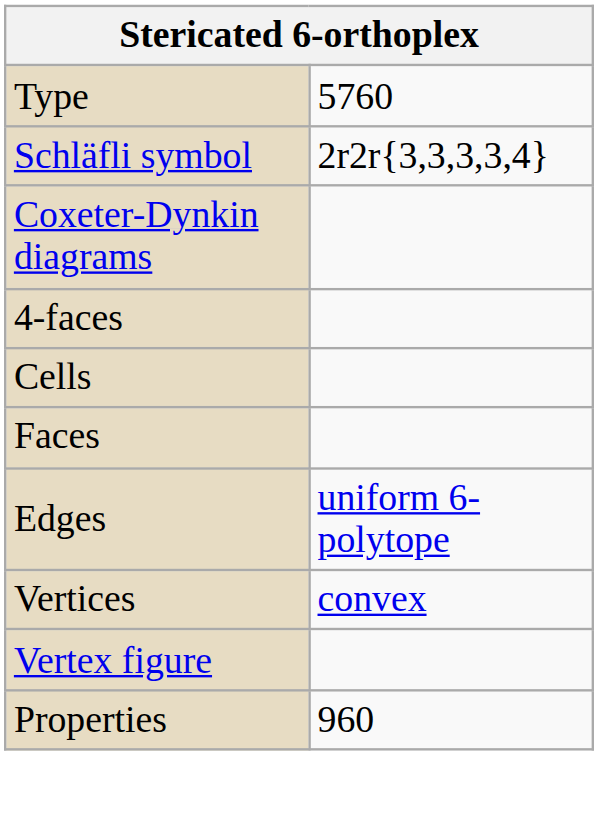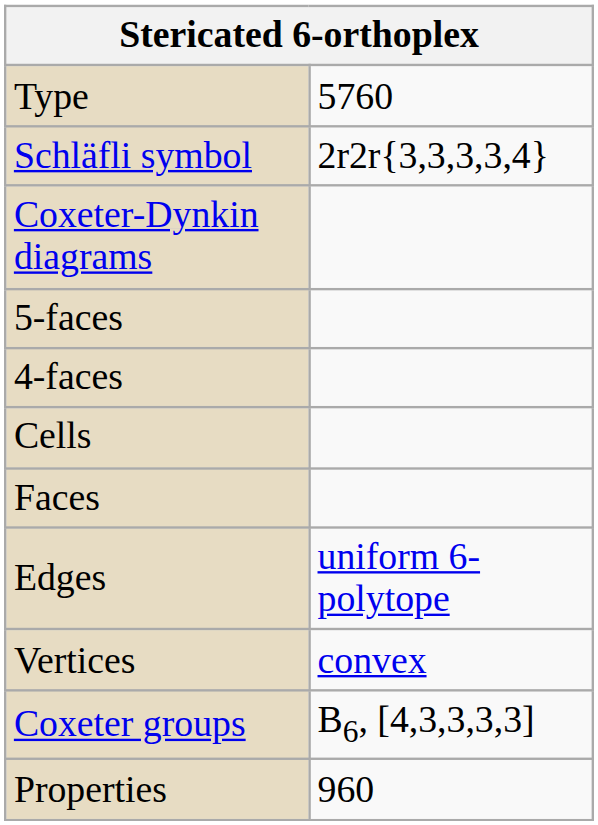 <table class="wikitable" style="float:left; margin-right:8px; width:250px">
 <tr>
 <th bgcolor=#e7dcc3 colspan=2>Stericated 6-orthoplex</th>
 </tr>
 <tr>
 <td bgcolor=#e7dcc3>Type</td>
 <td>5760</td>
 </tr>
 <tr>
 <td bgcolor=#e7dcc3><a href='#'>Schläfli symbol</a></td>
 <td>2r2r{3,3,3,3,4}</td>
 </tr>
 <tr>
 <td bgcolor=#e7dcc3><a href='#'>Coxeter-Dynkin diagrams</a></td>
 <td><br></td>
+</tr>
+<tr>
+<td bgcolor=#e7dcc3>5-faces</td>
+<td></td>
 </tr>
 <tr>
 <td bgcolor=#e7dcc3>4-faces</td>
 <td></td>
 </tr>
 <tr>
 <td bgcolor=#e7dcc3>Cells</td>
 <td></td>
 </tr>
 <tr>
 <td bgcolor=#e7dcc3>Faces</td>
 <td></td>
 </tr>
 <tr>
 <td bgcolor=#e7dcc3>Edges</td>
 <td><a href='#'>uniform 6-polytope</a></td>
 </tr>
 <tr>
 <td bgcolor=#e7dcc3>Vertices</td>
 <td><a href='#'>convex</a></td>
 </tr>
 <tr>
-<td bgcolor=#e7dcc3><a href='#'>Vertex figure</a></td>
-<td></td>
+<td bgcolor=#e7dcc3><a href='#'>Coxeter groups</a></td>
+<td>B<sub>6</sub>, [4,3,3,3,3]</td>
 </tr>
 <tr>
 <td bgcolor=#e7dcc3>Properties</td>
 <td>960</td>
 </tr>
 </table>
